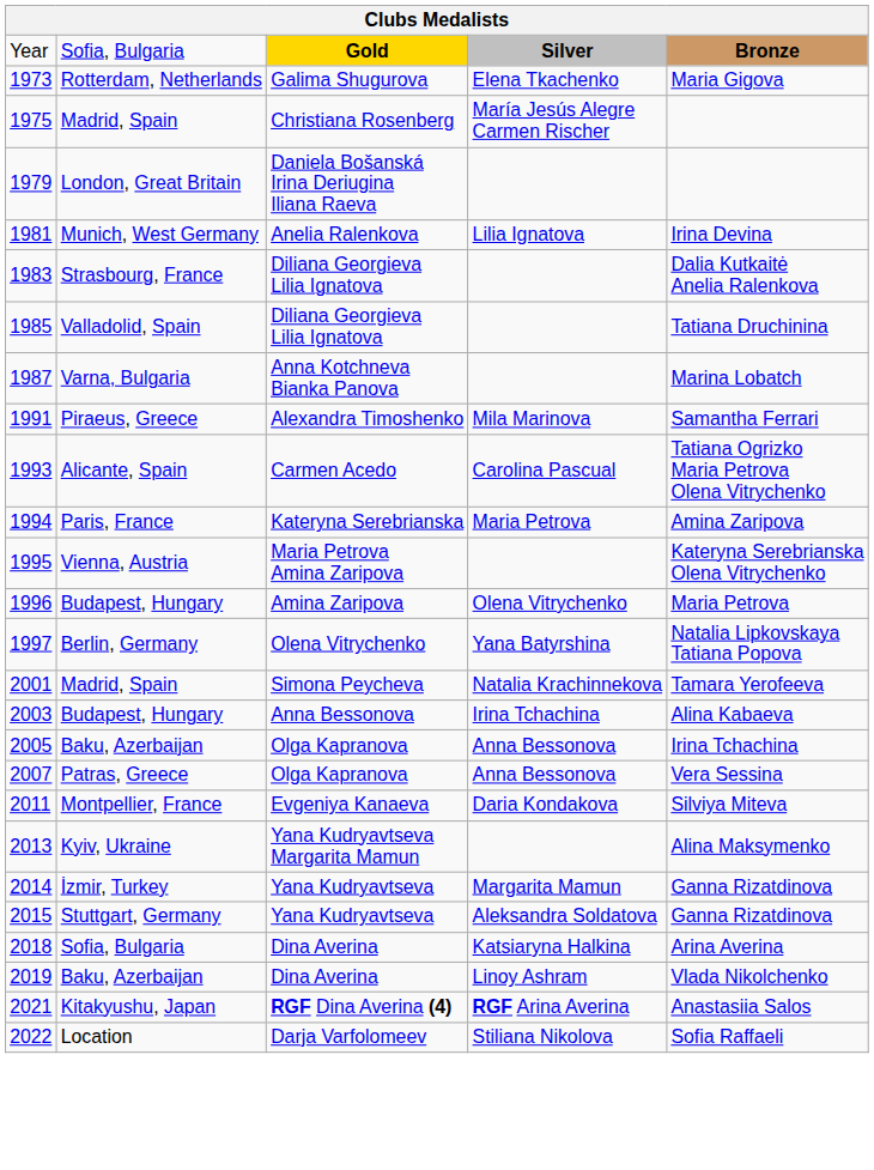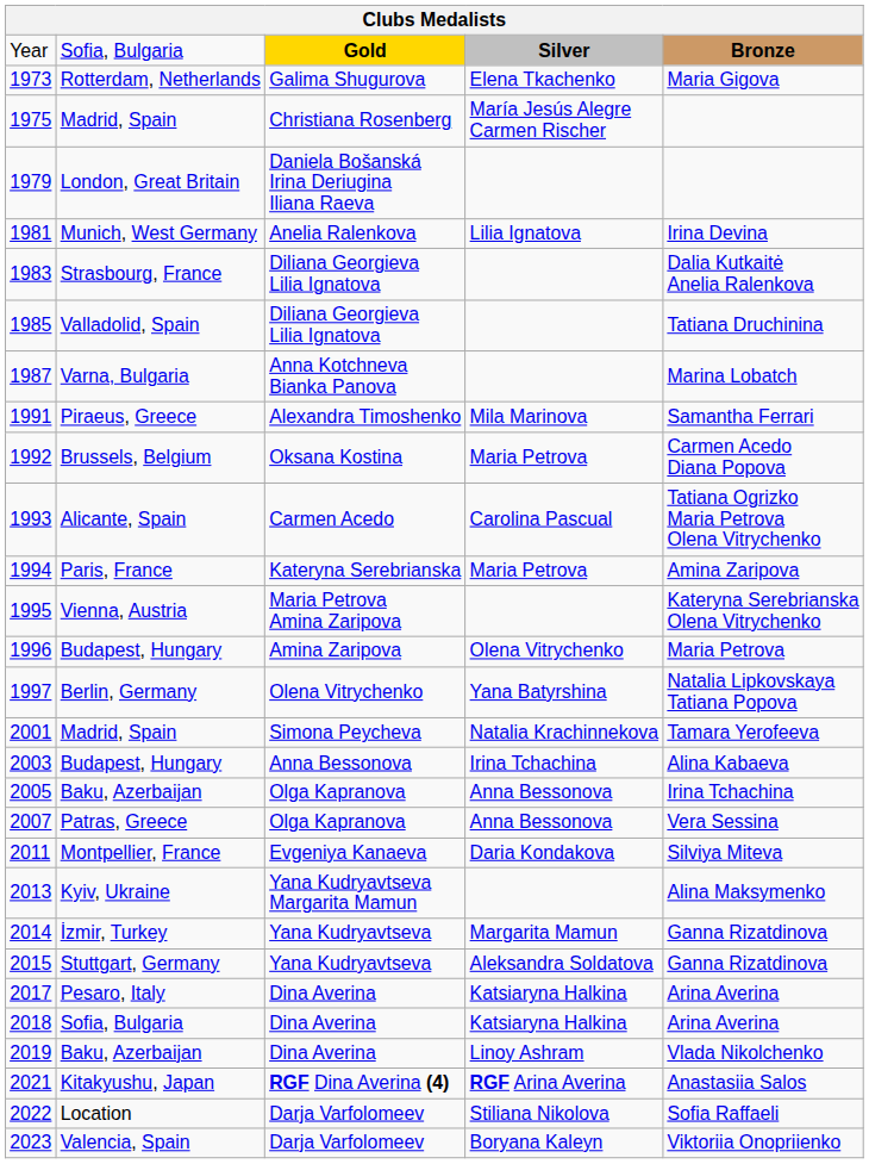 <table class="wikitable">
 <tr>
 <th colspan=5 align="center"><strong>Clubs Medalists</strong></th>
 </tr>
 <tr>
 <td>Year</td>
 <td> <a href='#'>Sofia</a>, <a href='#'>Bulgaria</a></td>
 <td style="text-align:center;background-color:gold;"><strong>Gold</strong></td>
 <td style="text-align:center;background-color:silver;"><strong>Silver</strong></td>
 <td style="text-align:center;background-color:#CC9966;"><strong>Bronze</strong></td>
 </tr>
 <tr>
 <td><a href='#'>1973</a></td>
 <td> <a href='#'>Rotterdam</a>, <a href='#'>Netherlands</a></td>
 <td> <a href='#'>Galima Shugurova</a></td>
 <td> <a href='#'>Elena Tkachenko</a></td>
 <td> <a href='#'>Maria Gigova</a></td>
 </tr>
 <tr>
 <td><a href='#'>1975</a></td>
 <td> <a href='#'>Madrid</a>, <a href='#'>Spain</a></td>
 <td> <a href='#'>Christiana Rosenberg</a></td>
 <td> <a href='#'>María Jesús Alegre</a><br> <a href='#'>Carmen Rischer</a></td>
 <td></td>
 </tr>
 <tr>
 <td><a href='#'>1979</a></td>
 <td> <a href='#'>London</a>, <a href='#'>Great Britain</a></td>
 <td> <a href='#'>Daniela Bošanská</a><br> <a href='#'>Irina Deriugina</a><br> <a href='#'>Iliana Raeva</a></td>
 <td></td>
 <td></td>
 </tr>
 <tr>
 <td><a href='#'>1981</a></td>
 <td> <a href='#'>Munich</a>, <a href='#'>West Germany</a></td>
 <td> <a href='#'>Anelia Ralenkova</a></td>
 <td> <a href='#'>Lilia Ignatova</a></td>
 <td> <a href='#'>Irina Devina</a></td>
 </tr>
 <tr>
 <td><a href='#'>1983</a></td>
 <td> <a href='#'>Strasbourg</a>, <a href='#'>France</a></td>
 <td> <a href='#'>Diliana Georgieva</a><br> <a href='#'>Lilia Ignatova</a></td>
 <td></td>
 <td> <a href='#'>Dalia Kutkaitė</a><br> <a href='#'>Anelia Ralenkova</a></td>
 </tr>
 <tr>
 <td><a href='#'>1985</a></td>
 <td> <a href='#'>Valladolid</a>, <a href='#'>Spain</a></td>
 <td> <a href='#'>Diliana Georgieva</a><br> <a href='#'>Lilia Ignatova</a></td>
 <td></td>
 <td> <a href='#'>Tatiana Druchinina</a></td>
 </tr>
 <tr>
 <td><a href='#'>1987</a></td>
 <td> <a href='#'>Varna, Bulgaria</a></td>
 <td> <a href='#'>Anna Kotchneva</a><br> <a href='#'>Bianka Panova</a></td>
 <td></td>
 <td> <a href='#'>Marina Lobatch</a></td>
 </tr>
 <tr>
 <td><a href='#'>1991</a></td>
 <td> <a href='#'>Piraeus</a>, <a href='#'>Greece</a></td>
 <td> <a href='#'>Alexandra Timoshenko</a></td>
 <td> <a href='#'>Mila Marinova</a></td>
 <td> <a href='#'>Samantha Ferrari</a></td>
+</tr>
+<tr>
+<td><a href='#'>1992</a></td>
+<td> <a href='#'>Brussels</a>, <a href='#'>Belgium</a></td>
+<td> <a href='#'>Oksana Kostina</a></td>
+<td> <a href='#'>Maria Petrova</a></td>
+<td> <a href='#'>Carmen Acedo</a><br> <a href='#'>Diana Popova</a></td>
 </tr>
 <tr>
 <td><a href='#'>1993</a></td>
 <td> <a href='#'>Alicante</a>, <a href='#'>Spain</a></td>
 <td> <a href='#'>Carmen Acedo</a></td>
 <td> <a href='#'>Carolina Pascual</a></td>
 <td> <a href='#'>Tatiana Ogrizko</a><br> <a href='#'>Maria Petrova</a><br> <a href='#'>Olena Vitrychenko</a></td>
 </tr>
 <tr>
 <td><a href='#'>1994</a></td>
 <td> <a href='#'>Paris</a>, <a href='#'>France</a></td>
 <td> <a href='#'>Kateryna Serebrianska</a></td>
 <td> <a href='#'>Maria Petrova</a></td>
 <td> <a href='#'>Amina Zaripova</a></td>
 </tr>
 <tr>
 <td><a href='#'>1995</a></td>
 <td> <a href='#'>Vienna</a>, <a href='#'>Austria</a></td>
 <td> <a href='#'>Maria Petrova</a><br> <a href='#'>Amina Zaripova</a></td>
 <td></td>
 <td> <a href='#'>Kateryna Serebrianska</a><br> <a href='#'>Olena Vitrychenko</a></td>
 </tr>
 <tr>
 <td><a href='#'>1996</a></td>
 <td> <a href='#'>Budapest</a>, <a href='#'>Hungary</a></td>
 <td> <a href='#'>Amina Zaripova</a></td>
 <td> <a href='#'>Olena Vitrychenko</a></td>
 <td> <a href='#'>Maria Petrova</a></td>
 </tr>
 <tr>
 <td><a href='#'>1997</a></td>
 <td> <a href='#'>Berlin</a>, <a href='#'>Germany</a></td>
 <td> <a href='#'>Olena Vitrychenko</a></td>
 <td> <a href='#'>Yana Batyrshina</a></td>
 <td> <a href='#'>Natalia Lipkovskaya</a><br> <a href='#'>Tatiana Popova</a></td>
 </tr>
 <tr>
 <td><a href='#'>2001</a></td>
 <td> <a href='#'>Madrid</a>, <a href='#'>Spain</a></td>
 <td> <a href='#'>Simona Peycheva</a></td>
 <td> <a href='#'>Natalia Krachinnekova</a></td>
 <td> <a href='#'>Tamara Yerofeeva</a></td>
 </tr>
 <tr>
 <td><a href='#'>2003</a></td>
 <td> <a href='#'>Budapest</a>, <a href='#'>Hungary</a></td>
 <td> <a href='#'>Anna Bessonova</a></td>
 <td> <a href='#'>Irina Tchachina</a></td>
 <td> <a href='#'>Alina Kabaeva</a></td>
 </tr>
 <tr>
 <td><a href='#'>2005</a></td>
 <td> <a href='#'>Baku</a>, <a href='#'>Azerbaijan</a></td>
 <td> <a href='#'>Olga Kapranova</a></td>
 <td> <a href='#'>Anna Bessonova</a></td>
 <td> <a href='#'>Irina Tchachina</a></td>
 </tr>
 <tr>
 <td><a href='#'>2007</a></td>
 <td> <a href='#'>Patras</a>, <a href='#'>Greece</a></td>
 <td> <a href='#'>Olga Kapranova</a></td>
 <td> <a href='#'>Anna Bessonova</a></td>
 <td> <a href='#'>Vera Sessina</a></td>
 </tr>
 <tr>
 <td><a href='#'>2011</a></td>
 <td> <a href='#'>Montpellier</a>, <a href='#'>France</a></td>
 <td> <a href='#'>Evgeniya Kanaeva</a></td>
 <td> <a href='#'>Daria Kondakova</a></td>
 <td> <a href='#'>Silviya Miteva</a></td>
 </tr>
 <tr>
 <td><a href='#'>2013</a></td>
 <td> <a href='#'>Kyiv</a>, <a href='#'>Ukraine</a></td>
 <td> <a href='#'>Yana Kudryavtseva</a><br> <a href='#'>Margarita Mamun</a></td>
 <td></td>
 <td> <a href='#'>Alina Maksymenko</a></td>
 </tr>
 <tr>
 <td><a href='#'>2014</a></td>
 <td> <a href='#'>İzmir</a>, <a href='#'>Turkey</a></td>
 <td> <a href='#'>Yana Kudryavtseva</a></td>
 <td> <a href='#'>Margarita Mamun</a></td>
 <td> <a href='#'>Ganna Rizatdinova</a></td>
 </tr>
 <tr>
 <td><a href='#'>2015</a></td>
 <td> <a href='#'>Stuttgart</a>, <a href='#'>Germany</a></td>
 <td> <a href='#'>Yana Kudryavtseva</a></td>
 <td> <a href='#'>Aleksandra Soldatova</a></td>
 <td> <a href='#'>Ganna Rizatdinova</a></td>
 </tr>
 <tr>
+<td><a href='#'>2017</a></td>
+<td> <a href='#'>Pesaro</a>, <a href='#'>Italy</a></td>
+<td> <a href='#'>Dina Averina</a></td>
+<td> <a href='#'>Katsiaryna Halkina</a></td>
+<td> <a href='#'>Arina Averina</a></td>
+</tr>
+<tr>
 <td><a href='#'>2018</a></td>
 <td> <a href='#'>Sofia</a>, <a href='#'>Bulgaria</a></td>
 <td> <a href='#'>Dina Averina</a></td>
 <td> <a href='#'>Katsiaryna Halkina</a></td>
 <td> <a href='#'>Arina Averina</a></td>
 </tr>
 <tr>
 <td><a href='#'>2019</a></td>
 <td> <a href='#'>Baku</a>, <a href='#'>Azerbaijan</a></td>
 <td> <a href='#'>Dina Averina</a></td>
 <td> <a href='#'>Linoy Ashram</a></td>
 <td> <a href='#'>Vlada Nikolchenko</a></td>
 </tr>
 <tr>
 <td><a href='#'>2021</a></td>
 <td> <a href='#'>Kitakyushu</a>, <a href='#'>Japan</a></td>
 <td><strong><a href='#'>RGF</a></strong> <a href='#'>Dina Averina</a> <strong>(4)</strong></td>
 <td><strong><a href='#'>RGF</a></strong> <a href='#'>Arina Averina</a></td>
 <td> <a href='#'>Anastasiia Salos</a></td>
 </tr>
 <tr>
 <td><a href='#'>2022</a></td>
 <td>Location</td>
 <td> <a href='#'>Darja Varfolomeev</a></td>
 <td> <a href='#'>Stiliana Nikolova</a></td>
 <td> <a href='#'>Sofia Raffaeli</a></td>
 </tr>
+<tr>
+<td><a href='#'>2023</a></td>
+<td> <a href='#'>Valencia</a>, <a href='#'>Spain</a></td>
+<td> <a href='#'>Darja Varfolomeev</a></td>
+<td> <a href='#'>Boryana Kaleyn</a></td>
+<td> <a href='#'>Viktoriia Onopriienko</a></td>
+</tr>
 </table>
